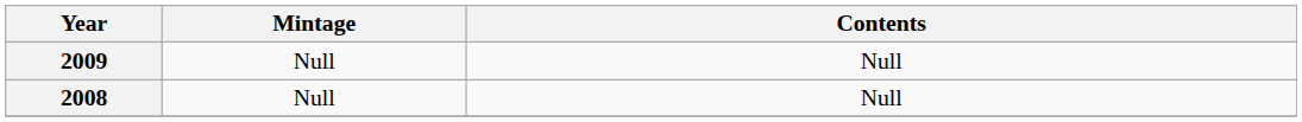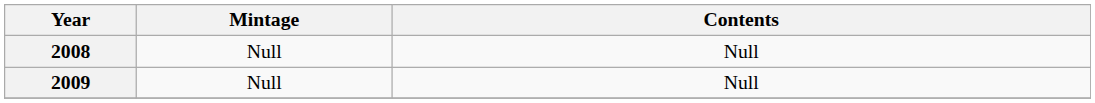 <table class="wikitable" style="width:100%;text-align:center">
 <tr>
 <th width=100px>Year</th>
 <th width=200px>Mintage</th>
 <th>Contents</th>
 </tr>
 <tr>
-<th>2009</th>
+<th>2008</th>
 <td>Null</td>
 <td>Null</td>
 </tr>
 <tr>
-<th>2008</th>
+<th>2009</th>
 <td>Null</td>
 <td>Null</td>
 </tr>
 <tr>
 </tr>
 </table>
